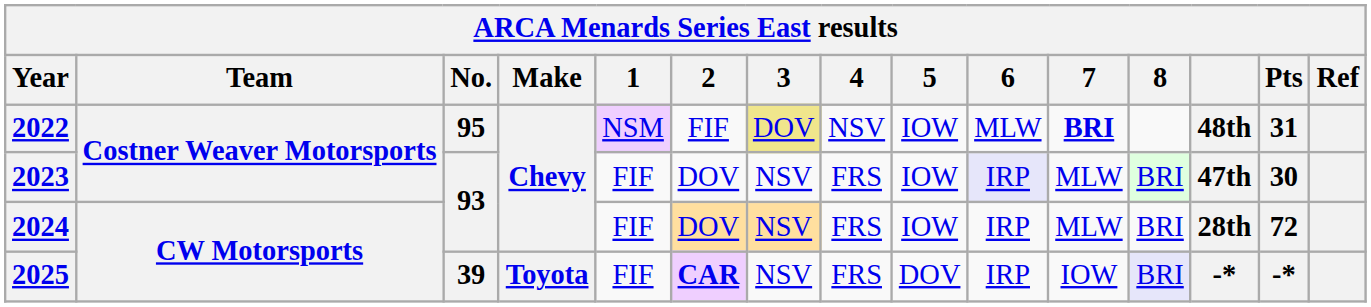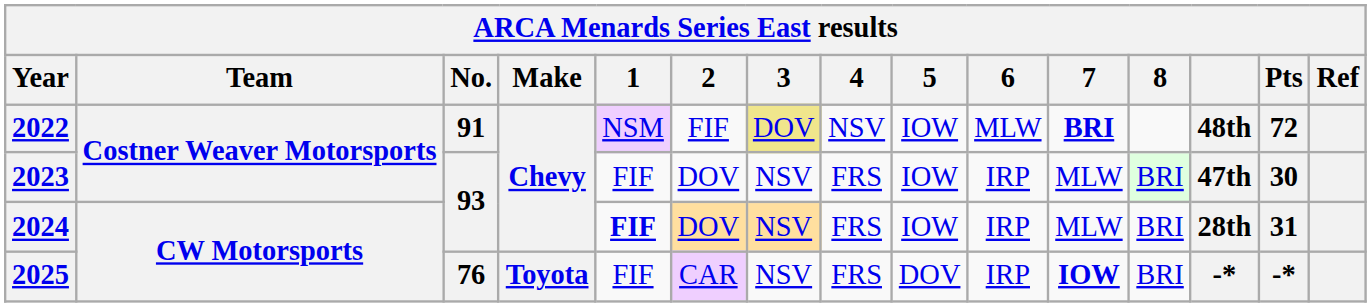 <table class="wikitable" style="text-align:center; font-size:75%">
 <tr>
 <th colspan="23"><a href='#'>ARCA Menards Series East</a> results</th>
 </tr>
 <tr>
 <th>Year</th>
 <th>Team</th>
 <th>No.</th>
 <th>Make</th>
 <th>1</th>
 <th>2</th>
 <th>3</th>
 <th>4</th>
 <th>5</th>
 <th>6</th>
 <th>7</th>
 <th>8</th>
 <th></th>
 <th>Pts</th>
 <th>Ref</th>
 </tr>
 <tr>
 <th><a href='#'>2022</a></th>
 <th rowspan="2"><a href='#'>Costner Weaver Motorsports</a></th>
-<th>95</th>
+<th>91</th>
 <th rowspan="3"><a href='#'>Chevy</a></th>
 <td style="background:#EFCFFF;"><a href='#'>NSM</a><br></td>
 <td><a href='#'>FIF</a></td>
 <td style="background: khaki;"><a href='#'>DOV</a></td>
 <td><a href='#'>NSV</a></td>
 <td><a href='#'>IOW</a></td>
 <td><a href='#'>MLW</a></td>
 <td><strong><a href='#'>BRI</a></strong></td>
 <td></td>
 <th>48th</th>
-<th>31</th>
+<th>72</th>
 <th></th>
 </tr>
 <tr>
 <th><a href='#'>2023</a></th>
 <th rowspan="2">93</th>
 <td><a href='#'>FIF</a></td>
 <td><a href='#'>DOV</a></td>
 <td><a href='#'>NSV</a></td>
 <td><a href='#'>FRS</a></td>
 <td><a href='#'>IOW</a></td>
-<td style="background: lavender;"><a href='#'>IRP</a></td>
+<td><a href='#'>IRP</a></td>
 <td><a href='#'>MLW</a></td>
 <td style="background:#DFFFDF;"><a href='#'>BRI</a><br></td>
 <th>47th</th>
 <th>30</th>
 <th></th>
 </tr>
 <tr>
 <th><a href='#'>2024</a></th>
 <th rowspan=2><a href='#'>CW Motorsports</a></th>
-<td><a href='#'>FIF</a></td>
+<td><strong><a href='#'>FIF</a></strong></td>
 <td style="background:#FFDF9F;"><a href='#'>DOV</a><br></td>
 <td style="background:#FFDF9F;"><a href='#'>NSV</a><br></td>
 <td><a href='#'>FRS</a></td>
 <td><a href='#'>IOW</a></td>
 <td><a href='#'>IRP</a></td>
 <td><a href='#'>MLW</a></td>
 <td><a href='#'>BRI</a></td>
 <th>28th</th>
-<th>72</th>
+<th>31</th>
 <th></th>
 </tr>
 <tr>
 <th><a href='#'>2025</a></th>
-<th>39</th>
+<th>76</th>
 <th><a href='#'>Toyota</a></th>
 <td><a href='#'>FIF</a></td>
-<td style="background:#EFCFFF;"><strong><a href='#'>CAR</a><br></strong></td>
+<td style="background:#EFCFFF;"><a href='#'>CAR</a><br></td>
 <td><a href='#'>NSV</a></td>
 <td><a href='#'>FRS</a></td>
 <td><a href='#'>DOV</a></td>
 <td><a href='#'>IRP</a></td>
-<td><a href='#'>IOW</a></td>
-<td style="background: lavender;"><a href='#'>BRI</a></td>
+<td><strong><a href='#'>IOW</a></strong></td>
+<td><a href='#'>BRI</a></td>
 <th>-*</th>
 <th>-*</th>
 <th></th>
 </tr>
 </table>
